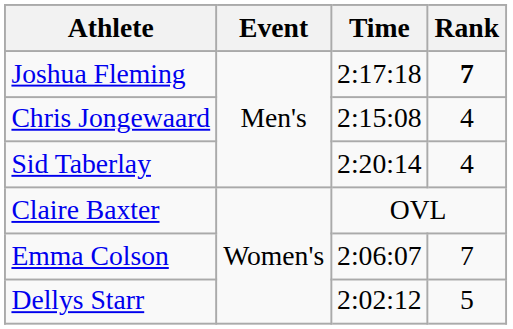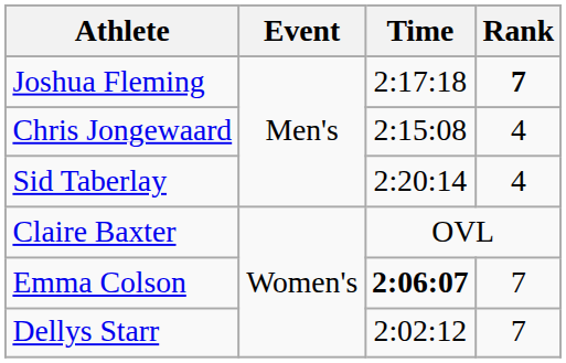 <table class="wikitable" style="font-size:90%;text-align:center">
 <tr>
 <th>Athlete</th>
 <th>Event</th>
 <th>Time</th>
 <th>Rank</th>
 </tr>
 <tr>
 <td align=left><a href='#'>Joshua Fleming</a></td>
 <td rowspan=3>Men's</td>
 <td>2:17:18</td>
 <td><strong>7</strong></td>
 </tr>
 <tr>
 <td align=left><a href='#'>Chris Jongewaard</a></td>
 <td>2:15:08</td>
 <td>4</td>
 </tr>
 <tr>
 <td align=left><a href='#'>Sid Taberlay</a></td>
 <td>2:20:14</td>
 <td>4</td>
 </tr>
 <tr>
 <td align=left><a href='#'>Claire Baxter</a></td>
 <td rowspan=3>Women's</td>
 <td colspan=2>OVL</td>
 </tr>
 <tr>
 <td align=left><a href='#'>Emma Colson</a></td>
-<td>2:06:07</td>
+<td><strong>2:06:07</strong></td>
 <td>7</td>
 </tr>
 <tr>
 <td align=left><a href='#'>Dellys Starr</a></td>
 <td>2:02:12</td>
-<td>5</td>
+<td>7</td>
 </tr>
 </table>
